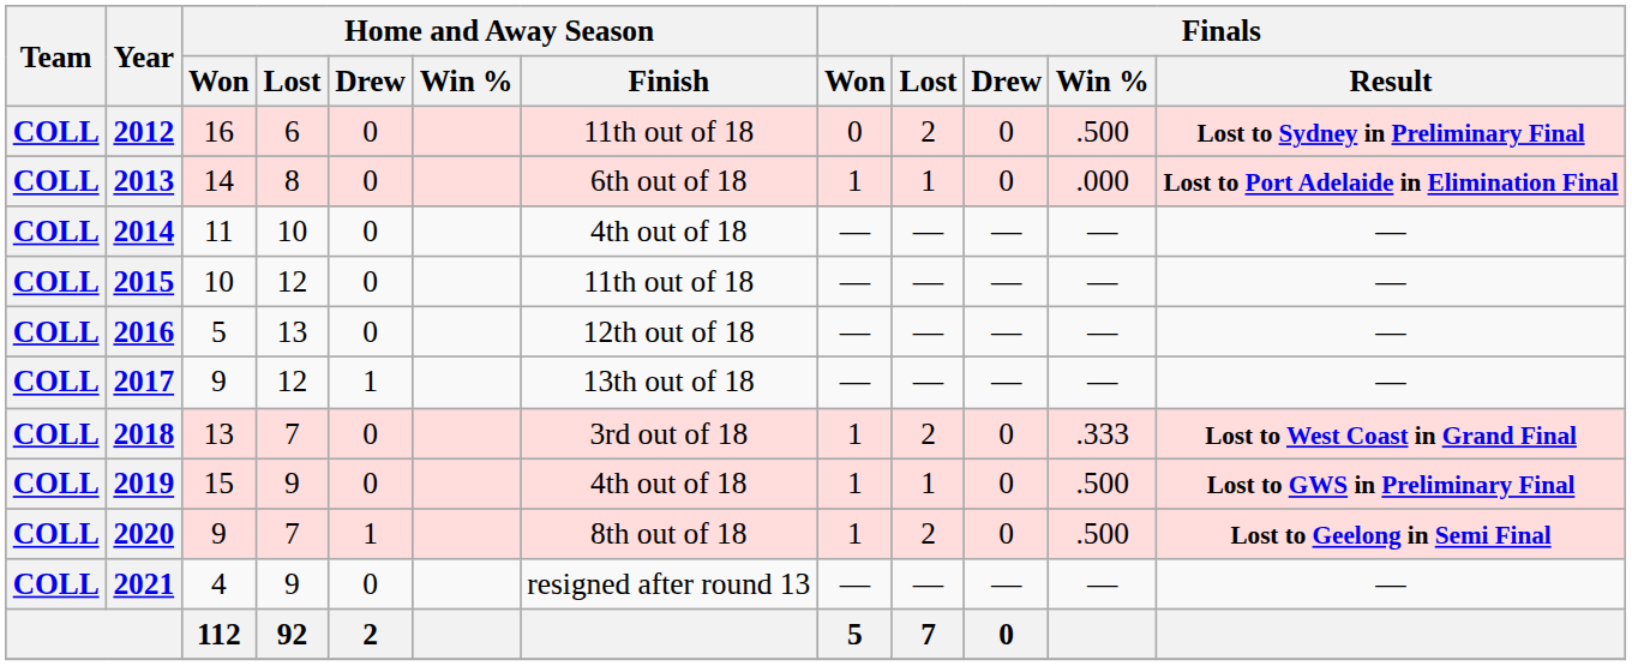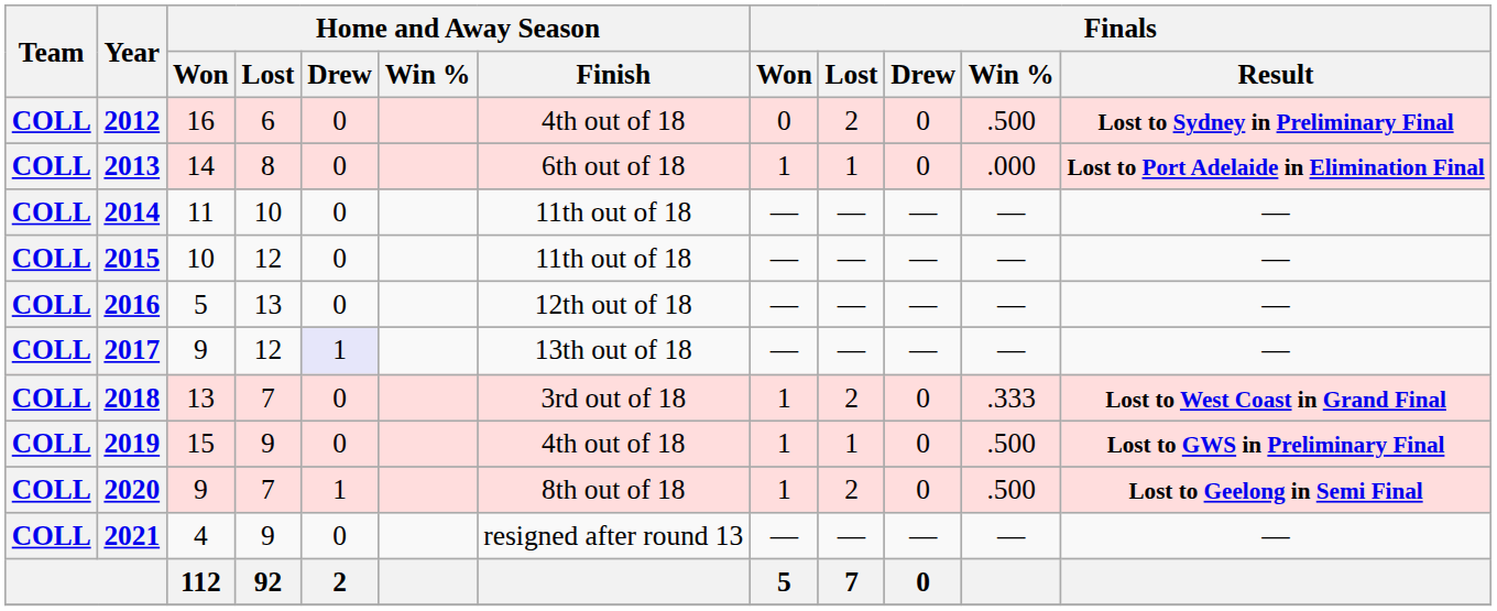 <table class="wikitable" style="font-size: 95%; text-align:center;">
 <tr>
 <th rowspan="2">Team</th>
 <th rowspan="2">Year</th>
 <th colspan="5">Home and Away Season</th>
 <th colspan="5">Finals</th>
 </tr>
 <tr>
 <th>Won</th>
 <th>Lost</th>
 <th>Drew</th>
 <th>Win %</th>
 <th>Finish</th>
 <th>Won</th>
 <th>Lost</th>
 <th>Drew</th>
 <th>Win %</th>
 <th>Result</th>
 </tr>
 <tr ! style="background:#fdd;">
 <th><a href='#'>COLL</a></th>
 <th><a href='#'>2012</a></th>
 <td>16</td>
 <td>6</td>
 <td>0</td>
 <td></td>
-<td>11th out of 18</td>
+<td>4th out of 18</td>
 <td>0</td>
 <td>2</td>
 <td>0</td>
 <td>.500</td>
 <td><small><strong>Lost to <a href='#'>Sydney</a> in <a href='#'>Preliminary Final</a></strong></small></td>
 </tr>
 <tr ! style="background:#fdd;">
 <th><a href='#'>COLL</a></th>
 <th><a href='#'>2013</a></th>
 <td>14</td>
 <td>8</td>
 <td>0</td>
 <td></td>
 <td>6th out of 18</td>
 <td>1</td>
 <td>1</td>
 <td>0</td>
 <td>.000</td>
 <td><small><strong>Lost to <a href='#'>Port Adelaide</a> in <a href='#'>Elimination Final</a></strong></small></td>
 </tr>
 <tr>
 <th><a href='#'>COLL</a></th>
 <th><a href='#'>2014</a></th>
 <td>11</td>
 <td>10</td>
 <td>0</td>
 <td></td>
-<td>4th out of 18</td>
+<td>11th out of 18</td>
 <td>—</td>
 <td>—</td>
 <td>—</td>
 <td>—</td>
 <td —>—</td>
 </tr>
 <tr>
 <th><a href='#'>COLL</a></th>
 <th><a href='#'>2015</a></th>
 <td>10</td>
 <td>12</td>
 <td>0</td>
 <td></td>
 <td>11th out of 18</td>
 <td>—</td>
 <td>—</td>
 <td>—</td>
 <td>—</td>
 <td —>—</td>
 </tr>
 <tr>
 <th><a href='#'>COLL</a></th>
 <th><a href='#'>2016</a></th>
 <td>5</td>
 <td>13</td>
 <td>0</td>
 <td></td>
 <td>12th out of 18</td>
 <td>—</td>
 <td>—</td>
 <td>—</td>
 <td>—</td>
 <td —>—</td>
 </tr>
 <tr>
 <th><a href='#'>COLL</a></th>
 <th><a href='#'>2017</a></th>
 <td>9</td>
 <td>12</td>
-<td>1</td>
+<td style="background: lavender;">1</td>
 <td></td>
 <td>13th out of 18</td>
 <td>—</td>
 <td>—</td>
 <td>—</td>
 <td>—</td>
 <td —>—</td>
 </tr>
 <tr ! style="background:#fdd;">
 <th><a href='#'>COLL</a></th>
 <th><a href='#'>2018</a></th>
 <td>13</td>
 <td>7</td>
 <td>0</td>
 <td></td>
 <td>3rd out of 18</td>
 <td>1</td>
 <td>2</td>
 <td>0</td>
 <td>.333</td>
 <td><small><strong>Lost to <a href='#'>West Coast</a> in <a href='#'>Grand Final</a></strong></small></td>
 </tr>
 <tr ! style="background:#fdd;">
 <th><a href='#'>COLL</a></th>
 <th><a href='#'>2019</a></th>
 <td>15</td>
 <td>9</td>
 <td>0</td>
 <td></td>
 <td>4th out of 18</td>
 <td>1</td>
 <td>1</td>
 <td>0</td>
 <td>.500</td>
 <td><small><strong>Lost to <a href='#'>GWS</a> in <a href='#'>Preliminary Final</a></strong></small></td>
 </tr>
 <tr ! style="background:#fdd;">
 <th><a href='#'>COLL</a></th>
 <th><a href='#'>2020</a></th>
 <td>9</td>
 <td>7</td>
 <td>1</td>
 <td></td>
 <td>8th out of 18</td>
 <td>1</td>
 <td>2</td>
 <td>0</td>
 <td>.500</td>
 <td><small><strong>Lost to <a href='#'>Geelong</a> in <a href='#'>Semi Final</a></strong></small></td>
 </tr>
 <tr>
 <th><a href='#'>COLL</a></th>
 <th><a href='#'>2021</a></th>
 <td>4</td>
 <td>9</td>
 <td>0</td>
 <td></td>
 <td>resigned after round 13</td>
 <td>—</td>
 <td>—</td>
 <td>—</td>
 <td>—</td>
 <td —>—</td>
 </tr>
 <tr>
 <th colspan="2"></th>
 <th>112</th>
 <th>92</th>
 <th>2</th>
 <th></th>
 <th></th>
 <th>5</th>
 <th>7</th>
 <th>0</th>
 <th></th>
 <th></th>
 </tr>
 <tr>
 </tr>
 </table>
